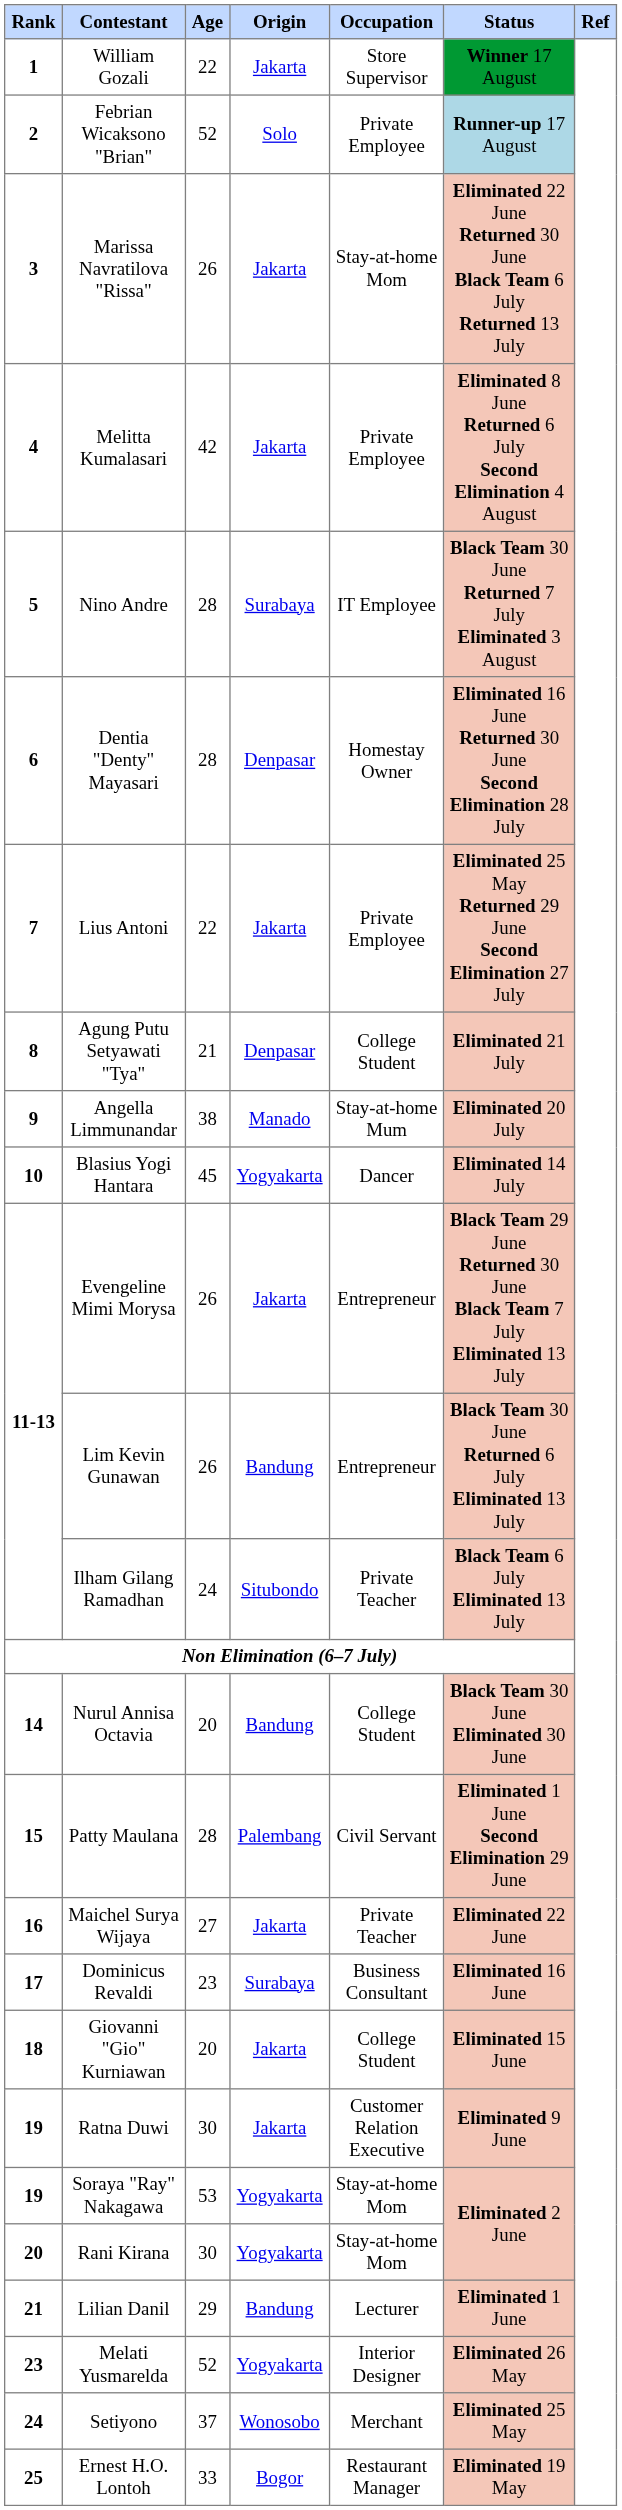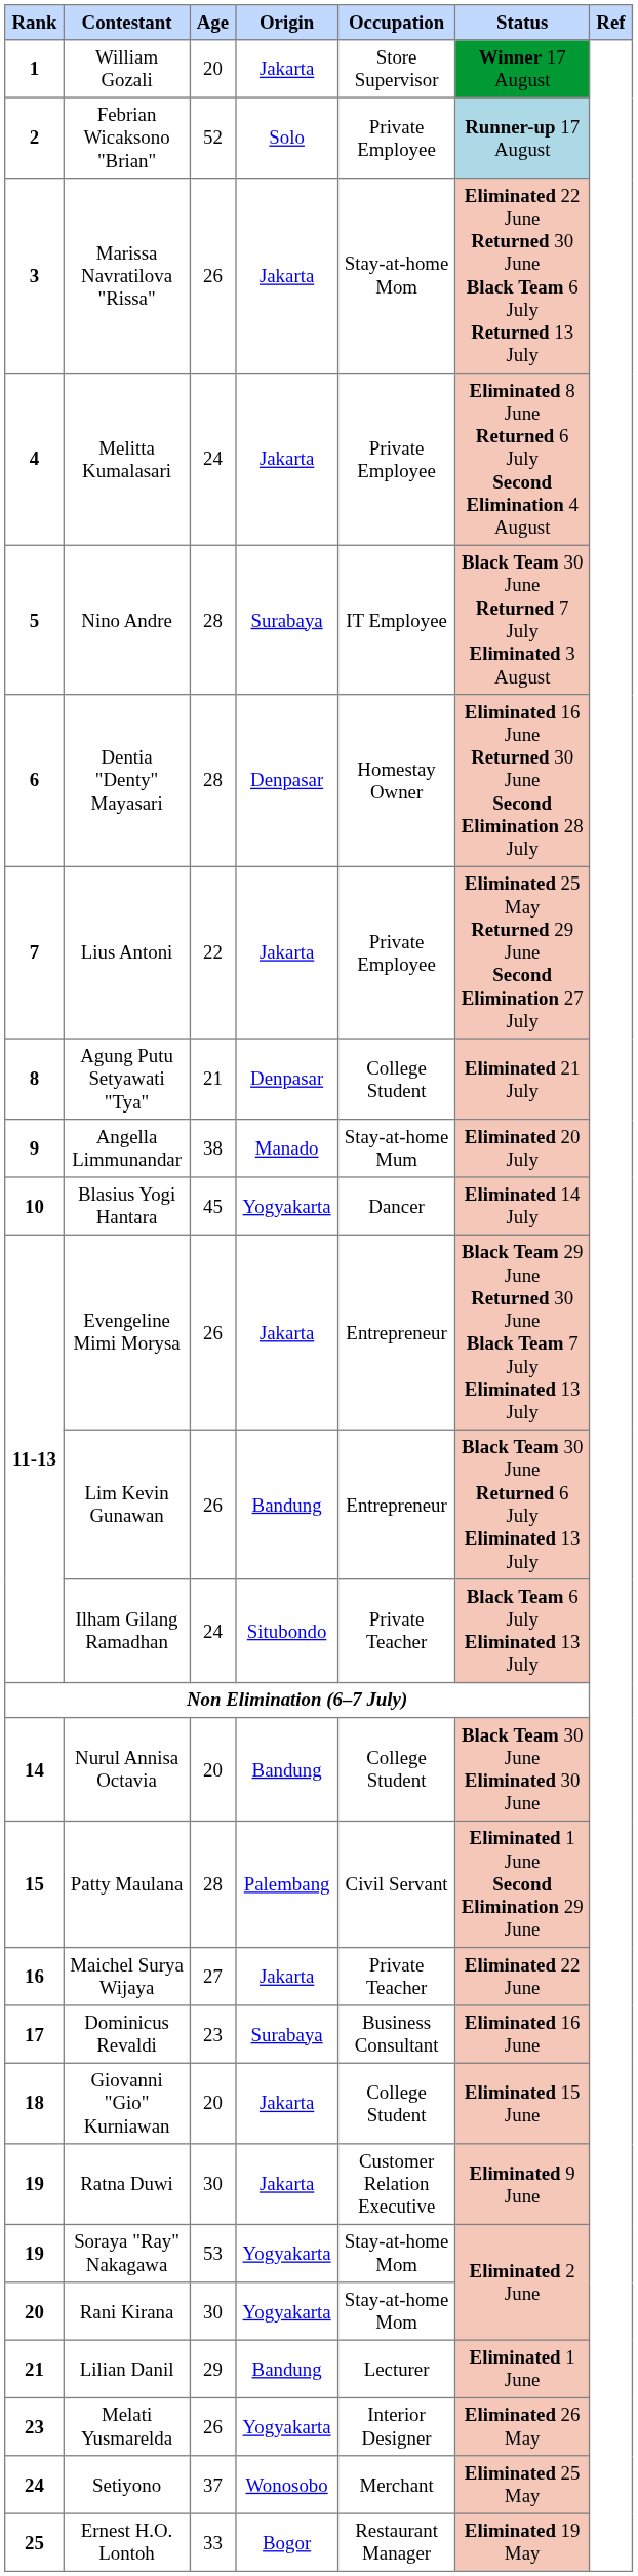 <table border="1" cellpadding="4" cellspacing="0"  style="text-align:center; font-size:90%; border-collapse:collapse; width:75%;">
 <tr style="background:#C1D8FF;">
 <th style="width:4%; text-align:center;">Rank</th>
 <th style="width:10%;">Contestant</th>
 <th style="width:4%; text-align:center;">Age</th>
 <th style="width:4%; text-align:center;">Origin</th>
 <th style="width:10%;">Occupation</th>
 <th style="width:20%;">Status</th>
 <th style="width:4%; text-align:center;">Ref</th>
 </tr>
 <tr>
 <td><strong>1</strong></td>
 <td>William Gozali</td>
-<td>22</td>
+<td>20</td>
 <td><a href='#'>Jakarta</a></td>
 <td>Store Supervisor</td>
 <td style="background:#093;"><span><strong>Winner</strong> 17 August</span></td>
 <td rowspan="26"></td>
 </tr>
 <tr>
 <td><strong>2</strong></td>
 <td>Febrian Wicaksono "Brian"</td>
 <td>52</td>
 <td><a href='#'>Solo</a></td>
 <td>Private Employee</td>
 <td style="background:lightblue; text-align:center;"><strong>Runner-up</strong> 17 August</td>
 </tr>
 <tr>
 <td><strong>3</strong></td>
 <td>Marissa Navratilova "Rissa"</td>
 <td>26</td>
 <td><a href='#'>Jakarta</a></td>
 <td>Stay-at-home Mom</td>
 <td style="background:#f4c7b8; text-align:center;"><strong>Eliminated</strong> 22 June<br><strong>Returned</strong> 30 June<br><strong>Black Team</strong> 6 July<br><strong>Returned</strong> 13 July<br></td>
 </tr>
 <tr>
 <td><strong>4</strong></td>
 <td>Melitta Kumalasari</td>
-<td>42</td>
+<td>24</td>
 <td><a href='#'>Jakarta</a></td>
 <td>Private Employee</td>
 <td style="background:#f4c7b8; text-align:center;"><strong>Eliminated</strong> 8 June<br><strong>Returned</strong> 6 July<br><strong>Second Elimination</strong> 4 August</td>
 </tr>
 <tr>
 <td><strong>5</strong></td>
 <td>Nino Andre</td>
 <td>28</td>
 <td><a href='#'>Surabaya</a></td>
 <td>IT Employee</td>
 <td style="background:#f4c7b8; text-align:center;"><strong>Black Team</strong> 30 June<br><strong>Returned</strong> 7 July<br><strong>Eliminated</strong> 3 August</td>
 </tr>
 <tr>
 <td><strong>6</strong></td>
 <td>Dentia "Denty" Mayasari</td>
 <td>28</td>
 <td><a href='#'>Denpasar</a></td>
 <td>Homestay Owner</td>
 <td style="background:#f4c7b8; text-align:center;"><strong>Eliminated</strong> 16 June<br><strong>Returned</strong> 30 June<br><strong>Second Elimination</strong> 28 July</td>
 </tr>
 <tr>
 <td><strong>7</strong></td>
 <td>Lius Antoni</td>
 <td>22</td>
 <td><a href='#'>Jakarta</a></td>
 <td>Private Employee</td>
 <td style="background:#f4c7b8; text-align:center;"><strong>Eliminated</strong> 25 May<br><strong>Returned</strong> 29 June<br><strong>Second Elimination</strong> 27 July</td>
 </tr>
 <tr>
 <td><strong>8</strong></td>
 <td>Agung Putu Setyawati "Tya"</td>
 <td>21</td>
 <td><a href='#'>Denpasar</a></td>
 <td>College Student</td>
 <td style="background:#f4c7b8; text-align:center;"><strong>Eliminated</strong> 21 July</td>
 </tr>
 <tr>
 <td><strong>9</strong></td>
 <td>Angella Limmunandar</td>
 <td>38</td>
 <td><a href='#'>Manado</a></td>
 <td>Stay-at-home Mum</td>
 <td style="background:#f4c7b8; text-align:center;"><strong>Eliminated</strong> 20 July</td>
 </tr>
 <tr>
 <td><strong>10</strong></td>
 <td>Blasius Yogi Hantara</td>
 <td>45</td>
 <td><a href='#'>Yogyakarta</a></td>
 <td>Dancer</td>
 <td style="background:#f4c7b8; text-align:center;"><strong>Eliminated</strong> 14 July</td>
 </tr>
 <tr>
 <td rowspan="3"><strong>11-13</strong></td>
 <td>Evengeline Mimi Morysa</td>
 <td>26</td>
 <td><a href='#'>Jakarta</a></td>
 <td>Entrepreneur</td>
 <td style="background:#f4c7b8; text-align:center;"><strong>Black Team</strong> 29 June<br><strong>Returned</strong> 30 June<br><strong>Black Team</strong> 7 July<br><strong>Eliminated</strong> 13 July</td>
 </tr>
 <tr>
 <td>Lim Kevin Gunawan</td>
 <td>26</td>
 <td><a href='#'>Bandung</a></td>
 <td>Entrepreneur</td>
 <td style="background:#f4c7b8; text-align:center;"><strong>Black Team</strong> 30 June<br><strong>Returned</strong> 6 July<br><strong>Eliminated</strong> 13 July</td>
 </tr>
 <tr>
 <td>Ilham Gilang Ramadhan</td>
 <td>24</td>
 <td><a href='#'>Situbondo</a></td>
 <td>Private Teacher</td>
 <td style="background:#f4c7b8; text-align:center;"><strong>Black Team</strong> 6 July<br><strong>Eliminated</strong> 13 July</td>
 </tr>
 <tr>
 <td align=center colspan=6><strong><em>Non Elimination (6–7 July)</em></strong></td>
 </tr>
 <tr>
 <td><strong>14</strong></td>
 <td>Nurul Annisa Octavia</td>
 <td>20</td>
 <td><a href='#'>Bandung</a></td>
 <td>College Student</td>
 <td style="background:#f4c7b8; text-align:center;"><strong>Black Team</strong> 30 June<br><strong>Eliminated</strong> 30 June</td>
 </tr>
 <tr>
 <td><strong>15</strong></td>
 <td>Patty Maulana</td>
 <td>28</td>
 <td><a href='#'>Palembang</a></td>
 <td>Civil Servant</td>
 <td style="background:#f4c7b8; text-align:center;"><strong>Eliminated</strong> 1 June<br><strong>Second Elimination</strong> 29 June</td>
 </tr>
 <tr>
 <td><strong>16</strong></td>
 <td>Maichel Surya Wijaya</td>
 <td>27</td>
 <td><a href='#'>Jakarta</a></td>
 <td>Private Teacher</td>
 <td style="background:#f4c7b8; text-align:center;"><strong>Eliminated</strong> 22 June</td>
 </tr>
 <tr>
 <td><strong>17</strong></td>
 <td>Dominicus Revaldi</td>
 <td>23</td>
 <td><a href='#'>Surabaya</a></td>
 <td>Business Consultant</td>
 <td style="background:#f4c7b8; text-align:center;"><strong>Eliminated</strong> 16 June</td>
 </tr>
 <tr>
 <td><strong>18</strong></td>
 <td>Giovanni "Gio" Kurniawan</td>
 <td>20</td>
 <td><a href='#'>Jakarta</a></td>
 <td>College Student</td>
 <td style="background:#f4c7b8; text-align:center;"><strong>Eliminated</strong> 15 June</td>
 </tr>
 <tr>
 <td><strong>19</strong></td>
 <td>Ratna Duwi</td>
 <td>30</td>
 <td><a href='#'>Jakarta</a></td>
 <td>Customer Relation Executive</td>
 <td style="background:#f4c7b8; text-align:center;"><strong>Eliminated</strong> 9 June</td>
 </tr>
 <tr>
 <td><strong>19</strong></td>
 <td>Soraya "Ray" Nakagawa</td>
 <td>53</td>
 <td><a href='#'>Yogyakarta</a></td>
 <td>Stay-at-home Mom</td>
 <td rowspan="2" style="background:#f4c7b8; text-align:center;"><strong>Eliminated</strong> 2 June</td>
 </tr>
 <tr>
 <td><strong>20</strong></td>
 <td>Rani Kirana</td>
 <td>30</td>
 <td><a href='#'>Yogyakarta</a></td>
 <td>Stay-at-home Mom</td>
 </tr>
 <tr>
 <td><strong>21</strong></td>
 <td>Lilian Danil</td>
 <td>29</td>
 <td><a href='#'>Bandung</a></td>
 <td>Lecturer</td>
 <td style="background:#f4c7b8; text-align:center;"><strong>Eliminated</strong> 1 June</td>
 </tr>
 <tr>
 <td><strong>23</strong></td>
 <td>Melati Yusmarelda</td>
-<td>52</td>
+<td>26</td>
 <td><a href='#'>Yogyakarta</a></td>
 <td>Interior Designer</td>
 <td style="background:#f4c7b8; text-align:center;"><strong>Eliminated</strong> 26 May</td>
 </tr>
 <tr>
 <td><strong>24</strong></td>
 <td>Setiyono</td>
 <td>37</td>
 <td><a href='#'>Wonosobo</a></td>
 <td>Merchant</td>
 <td style="background:#f4c7b8; text-align:center;"><strong>Eliminated</strong> 25 May</td>
 </tr>
 <tr>
 <td><strong>25</strong></td>
 <td>Ernest H.O. Lontoh</td>
 <td>33</td>
 <td><a href='#'>Bogor</a></td>
 <td>Restaurant Manager</td>
 <td style="background:#f4c7b8; text-align:center;"><strong>Eliminated</strong> 19 May</td>
 </tr>
 </table>
